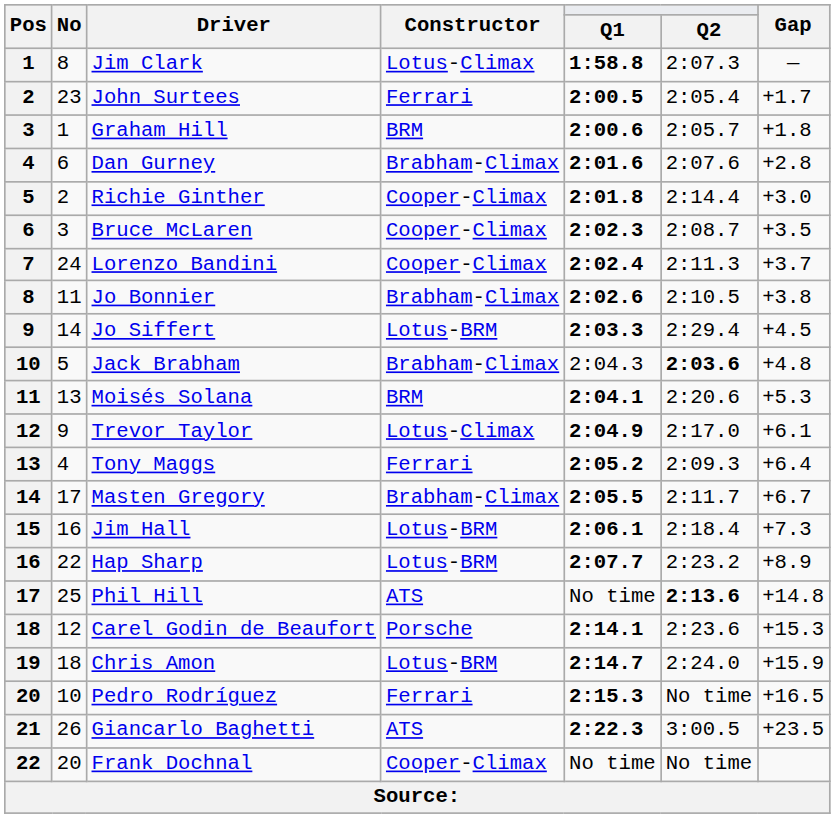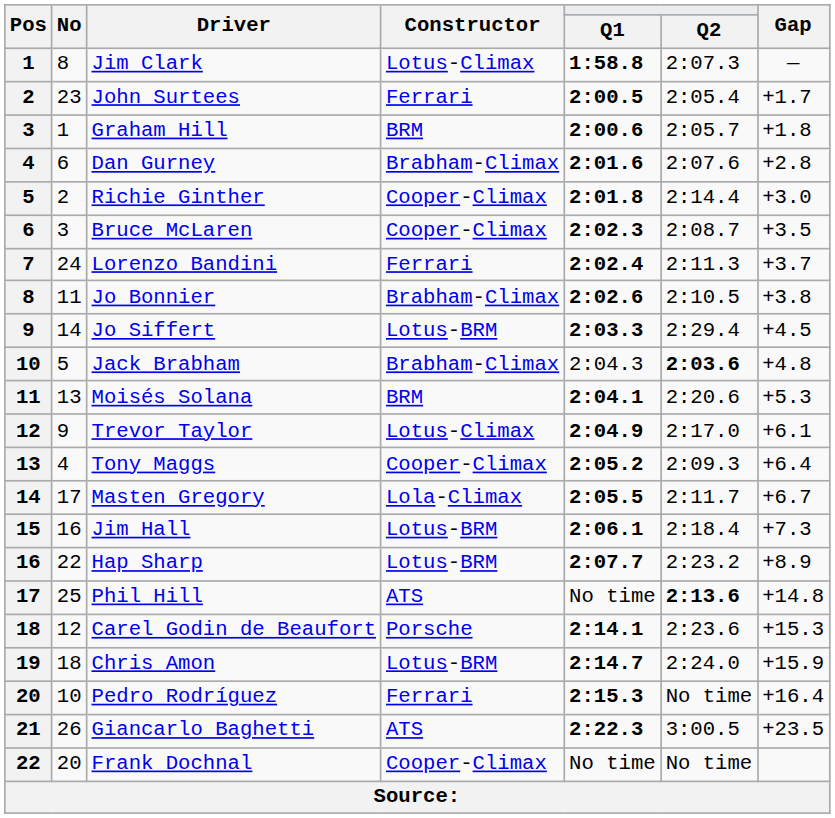 <table class="wikitable sortable" style="font-size: 95%;">
 <tr>
 <th rowspan="2">Pos</th>
 <th rowspan="2">No</th>
 <th rowspan="2">Driver</th>
 <th rowspan="2">Constructor</th>
 <th colspan="2" style="background:#eaecf0; text-align:center;"></th>
 <th rowspan="2">Gap</th>
 </tr>
 <tr>
 <th>Q1</th>
 <th>Q2</th>
 </tr>
 <tr>
 <th>1</th>
 <td>8</td>
 <td> <a href='#'>Jim Clark</a></td>
 <td><a href='#'>Lotus</a>-<a href='#'>Climax</a></td>
 <td><strong>1:58.8</strong></td>
 <td>2:07.3</td>
 <td align="center">—</td>
 </tr>
 <tr>
 <th>2</th>
 <td>23</td>
 <td> <a href='#'>John Surtees</a></td>
 <td><a href='#'>Ferrari</a></td>
 <td><strong>2:00.5</strong></td>
 <td>2:05.4</td>
 <td>+1.7</td>
 </tr>
 <tr>
 <th>3</th>
 <td>1</td>
 <td> <a href='#'>Graham Hill</a></td>
 <td><a href='#'>BRM</a></td>
 <td><strong>2:00.6</strong></td>
 <td>2:05.7</td>
 <td>+1.8</td>
 </tr>
 <tr>
 <th>4</th>
 <td>6</td>
 <td> <a href='#'>Dan Gurney</a></td>
 <td><a href='#'>Brabham</a>-<a href='#'>Climax</a></td>
 <td><strong>2:01.6</strong></td>
 <td>2:07.6</td>
 <td>+2.8</td>
 </tr>
 <tr>
 <th>5</th>
 <td>2</td>
 <td> <a href='#'>Richie Ginther</a></td>
 <td><a href='#'>Cooper</a>-<a href='#'>Climax</a></td>
 <td><strong>2:01.8</strong></td>
 <td>2:14.4</td>
 <td>+3.0</td>
 </tr>
 <tr>
 <th>6</th>
 <td>3</td>
 <td> <a href='#'>Bruce McLaren</a></td>
 <td><a href='#'>Cooper</a>-<a href='#'>Climax</a></td>
 <td><strong>2:02.3</strong></td>
 <td>2:08.7</td>
 <td>+3.5</td>
 </tr>
 <tr>
 <th>7</th>
 <td>24</td>
 <td> <a href='#'>Lorenzo Bandini</a></td>
-<td><a href='#'>Cooper</a>-<a href='#'>Climax</a></td>
+<td><a href='#'>Ferrari</a></td>
 <td><strong>2:02.4</strong></td>
 <td>2:11.3</td>
 <td>+3.7</td>
 </tr>
 <tr>
 <th>8</th>
 <td>11</td>
 <td> <a href='#'>Jo Bonnier</a></td>
 <td><a href='#'>Brabham</a>-<a href='#'>Climax</a></td>
 <td><strong>2:02.6</strong></td>
 <td>2:10.5</td>
 <td>+3.8</td>
 </tr>
 <tr>
 <th>9</th>
 <td>14</td>
 <td> <a href='#'>Jo Siffert</a></td>
 <td><a href='#'>Lotus</a>-<a href='#'>BRM</a></td>
 <td><strong>2:03.3</strong></td>
 <td>2:29.4</td>
 <td>+4.5</td>
 </tr>
 <tr>
 <th>10</th>
 <td>5</td>
 <td> <a href='#'>Jack Brabham</a></td>
 <td><a href='#'>Brabham</a>-<a href='#'>Climax</a></td>
 <td>2:04.3</td>
 <td><strong>2:03.6</strong></td>
 <td>+4.8</td>
 </tr>
 <tr>
 <th>11</th>
 <td>13</td>
 <td> <a href='#'>Moisés Solana</a></td>
 <td><a href='#'>BRM</a></td>
 <td><strong>2:04.1</strong></td>
 <td>2:20.6</td>
 <td>+5.3</td>
 </tr>
 <tr>
 <th>12</th>
 <td>9</td>
 <td> <a href='#'>Trevor Taylor</a></td>
 <td><a href='#'>Lotus</a>-<a href='#'>Climax</a></td>
 <td><strong>2:04.9</strong></td>
 <td>2:17.0</td>
 <td>+6.1</td>
 </tr>
 <tr>
 <th>13</th>
 <td>4</td>
 <td> <a href='#'>Tony Maggs</a></td>
-<td><a href='#'>Ferrari</a></td>
+<td><a href='#'>Cooper</a>-<a href='#'>Climax</a></td>
 <td><strong>2:05.2</strong></td>
 <td>2:09.3</td>
 <td>+6.4</td>
 </tr>
 <tr>
 <th>14</th>
 <td>17</td>
 <td> <a href='#'>Masten Gregory</a></td>
-<td><a href='#'>Brabham</a>-<a href='#'>Climax</a></td>
+<td><a href='#'>Lola</a>-<a href='#'>Climax</a></td>
 <td><strong>2:05.5</strong></td>
 <td>2:11.7</td>
 <td>+6.7</td>
 </tr>
 <tr>
 <th>15</th>
 <td>16</td>
 <td> <a href='#'>Jim Hall</a></td>
 <td><a href='#'>Lotus</a>-<a href='#'>BRM</a></td>
 <td><strong>2:06.1</strong></td>
 <td>2:18.4</td>
 <td>+7.3</td>
 </tr>
 <tr>
 <th>16</th>
 <td>22</td>
 <td> <a href='#'>Hap Sharp</a></td>
 <td><a href='#'>Lotus</a>-<a href='#'>BRM</a></td>
 <td><strong>2:07.7</strong></td>
 <td>2:23.2</td>
 <td>+8.9</td>
 </tr>
 <tr>
 <th>17</th>
 <td>25</td>
 <td> <a href='#'>Phil Hill</a></td>
 <td><a href='#'>ATS</a></td>
 <td>No time</td>
 <td><strong>2:13.6</strong></td>
 <td>+14.8</td>
 </tr>
 <tr>
 <th>18</th>
 <td>12</td>
 <td> <a href='#'>Carel Godin de Beaufort</a></td>
 <td><a href='#'>Porsche</a></td>
 <td><strong>2:14.1</strong></td>
 <td>2:23.6</td>
 <td>+15.3</td>
 </tr>
 <tr>
 <th>19</th>
 <td>18</td>
 <td> <a href='#'>Chris Amon</a></td>
 <td><a href='#'>Lotus</a>-<a href='#'>BRM</a></td>
 <td><strong>2:14.7</strong></td>
 <td>2:24.0</td>
 <td>+15.9</td>
 </tr>
 <tr>
 <th>20</th>
 <td>10</td>
 <td> <a href='#'>Pedro Rodríguez</a></td>
 <td><a href='#'>Ferrari</a></td>
 <td><strong>2:15.3</strong></td>
 <td>No time</td>
-<td>+16.5</td>
+<td>+16.4</td>
 </tr>
 <tr>
 <th>21</th>
 <td>26</td>
 <td> <a href='#'>Giancarlo Baghetti</a></td>
 <td><a href='#'>ATS</a></td>
 <td><strong>2:22.3</strong></td>
 <td>3:00.5</td>
 <td>+23.5</td>
 </tr>
 <tr>
 <th>22</th>
 <td>20</td>
 <td> <a href='#'>Frank Dochnal</a></td>
 <td><a href='#'>Cooper</a>-<a href='#'>Climax</a></td>
 <td>No time</td>
 <td>No time</td>
 <td></td>
 </tr>
 <tr>
 <th colspan="7">Source:</th>
 </tr>
 </table>
